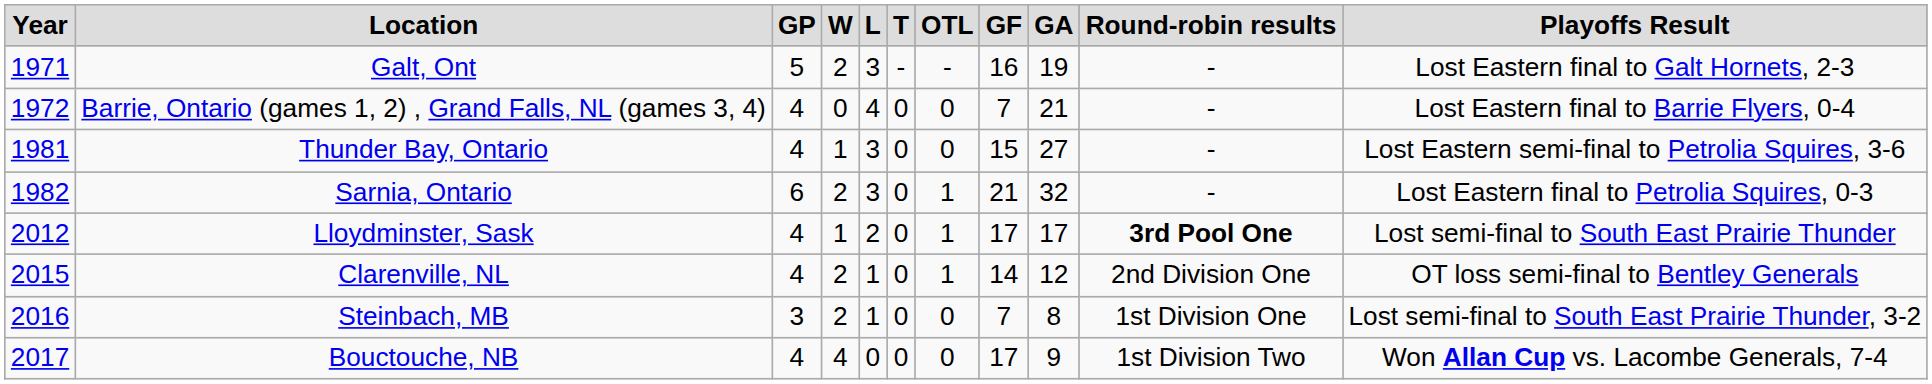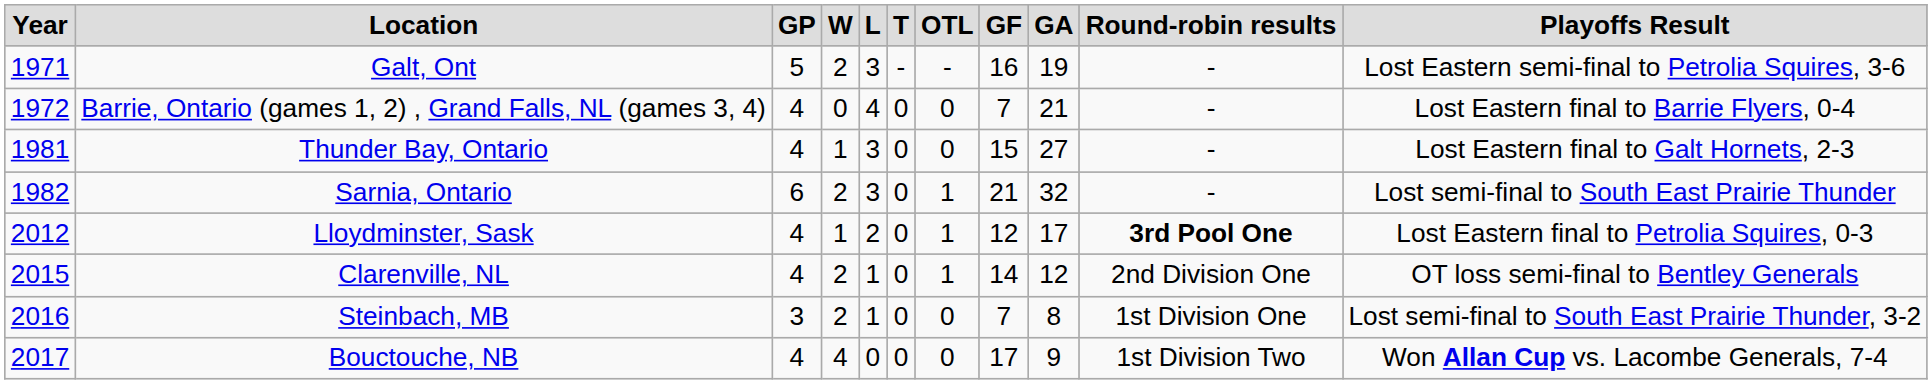 <table class="wikitable">
 <tr align="center"  bgcolor="#dddddd">
 <td><strong>Year</strong></td>
 <td><strong>Location</strong></td>
 <td><strong>GP</strong></td>
 <td><strong>W</strong></td>
 <td><strong>L</strong></td>
 <td><strong>T</strong></td>
 <td><strong>OTL</strong></td>
 <td><strong>GF</strong></td>
 <td><strong>GA</strong></td>
 <td><strong>Round-robin results</strong></td>
 <td><strong>Playoffs Result</strong></td>
 </tr>
 <tr align="center">
 <td><a href='#'>1971</a></td>
 <td><a href='#'>Galt, Ont</a></td>
 <td>5</td>
 <td>2</td>
 <td>3</td>
 <td>-</td>
 <td>-</td>
 <td>16</td>
 <td>19</td>
 <td>-</td>
-<td>Lost Eastern final to <a href='#'>Galt Hornets</a>, 2-3</td>
+<td>Lost Eastern semi-final to <a href='#'>Petrolia Squires</a>, 3-6</td>
 </tr>
 <tr align="center">
 <td><a href='#'>1972</a></td>
 <td><a href='#'>Barrie, Ontario</a> (games 1, 2) , <a href='#'>Grand Falls, NL</a> (games 3, 4)</td>
 <td>4</td>
 <td>0</td>
 <td>4</td>
 <td>0</td>
 <td>0</td>
 <td>7</td>
 <td>21</td>
 <td>-</td>
 <td>Lost Eastern final to <a href='#'>Barrie Flyers</a>, 0-4</td>
 </tr>
 <tr align="center">
 <td><a href='#'>1981</a></td>
 <td><a href='#'>Thunder Bay, Ontario</a></td>
 <td>4</td>
 <td>1</td>
 <td>3</td>
 <td>0</td>
 <td>0</td>
 <td>15</td>
 <td>27</td>
 <td>-</td>
-<td>Lost Eastern semi-final to <a href='#'>Petrolia Squires</a>, 3-6</td>
+<td>Lost Eastern final to <a href='#'>Galt Hornets</a>, 2-3</td>
 </tr>
 <tr align="center">
 <td><a href='#'>1982</a></td>
 <td><a href='#'>Sarnia, Ontario</a></td>
 <td>6</td>
 <td>2</td>
 <td>3</td>
 <td>0</td>
 <td>1</td>
 <td>21</td>
 <td>32</td>
 <td>-</td>
-<td>Lost Eastern final to <a href='#'>Petrolia Squires</a>, 0-3</td>
+<td>Lost semi-final to <a href='#'>South East Prairie Thunder</a></td>
 </tr>
 <tr align="center">
 <td><a href='#'>2012</a></td>
 <td><a href='#'>Lloydminster, Sask</a></td>
 <td>4</td>
 <td>1</td>
 <td>2</td>
 <td>0</td>
 <td>1</td>
-<td>17</td>
+<td>12</td>
 <td>17</td>
 <td><strong>3rd Pool One</strong></td>
-<td>Lost semi-final to <a href='#'>South East Prairie Thunder</a></td>
+<td>Lost Eastern final to <a href='#'>Petrolia Squires</a>, 0-3</td>
 </tr>
 <tr align="center">
 <td><a href='#'>2015</a></td>
 <td><a href='#'>Clarenville, NL</a></td>
 <td>4</td>
 <td>2</td>
 <td>1</td>
 <td>0</td>
 <td>1</td>
 <td>14</td>
 <td>12</td>
 <td>2nd Division One</td>
 <td>OT loss semi-final to <a href='#'>Bentley Generals</a></td>
 </tr>
 <tr align="center">
 <td><a href='#'>2016</a></td>
 <td><a href='#'>Steinbach, MB</a></td>
 <td>3</td>
 <td>2</td>
 <td>1</td>
 <td>0</td>
 <td>0</td>
 <td>7</td>
 <td>8</td>
 <td>1st Division One</td>
 <td>Lost semi-final to <a href='#'>South East Prairie Thunder</a>, 3-2</td>
 </tr>
 <tr align="center">
 <td><a href='#'>2017</a></td>
 <td><a href='#'>Bouctouche, NB</a></td>
 <td>4</td>
 <td>4</td>
 <td>0</td>
 <td>0</td>
 <td>0</td>
 <td>17</td>
 <td>9</td>
 <td>1st Division Two</td>
 <td>Won <strong><a href='#'>Allan Cup</a></strong> vs. Lacombe Generals, 7-4</td>
 </tr>
 </table>
